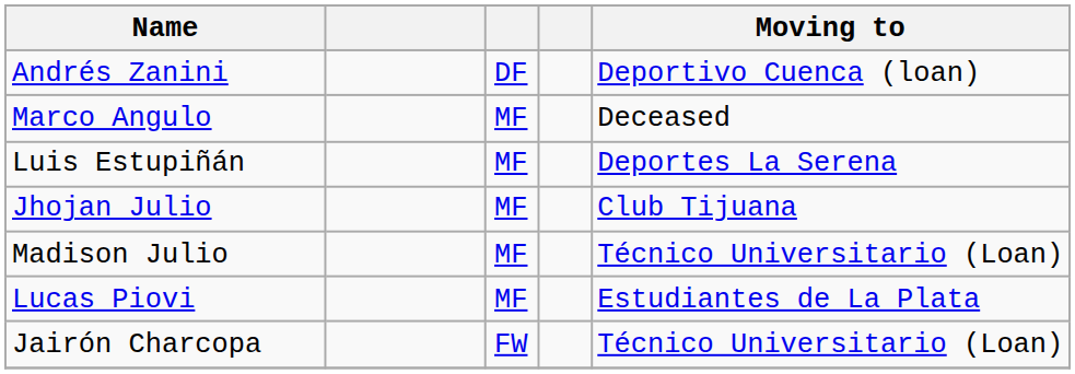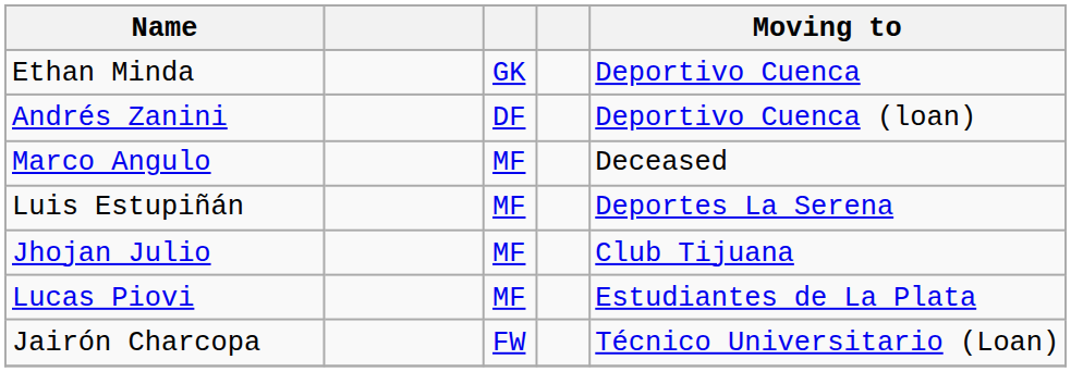 <table class="wikitable" style="text-align: center;">
 <tr>
 </tr>
 <tr>
 <th width=30% align="center">Name</th>
 <th width=15% align="center"></th>
 <th width=5% align="center"></th>
 <th width=5% align="center"></th>
 <th width=45% align="center">Moving to</th>
+</tr>
+<tr>
+<td align=left>Ethan Minda</td>
+<td></td>
+<td><a href='#'>GK</a></td>
+<td></td>
+<td align=left><a href='#'>Deportivo Cuenca</a> </td>
 </tr>
 <tr>
 <td align=left><a href='#'>Andrés Zanini</a></td>
 <td></td>
 <td><a href='#'>DF</a></td>
 <td></td>
 <td align=left><a href='#'>Deportivo Cuenca</a>  (loan)</td>
 </tr>
 <tr>
 <td align=left><a href='#'>Marco Angulo</a></td>
 <td></td>
 <td><a href='#'>MF</a></td>
 <td></td>
 <td align=left>Deceased</td>
 </tr>
 <tr>
 <td align=left>Luis Estupiñán</td>
 <td></td>
 <td><a href='#'>MF</a></td>
 <td></td>
 <td align=left><a href='#'>Deportes La Serena</a> </td>
 </tr>
 <tr>
 <td align=left><a href='#'>Jhojan Julio</a></td>
 <td></td>
 <td><a href='#'>MF</a></td>
 <td></td>
 <td align=left><a href='#'>Club Tijuana</a> </td>
 </tr>
 <tr>
-<td align=left>Madison Julio</td>
-<td></td>
-<td><a href='#'>MF</a></td>
-<td></td>
-<td align=left><a href='#'>Técnico Universitario</a>  (Loan)</td>
-</tr>
-<tr>
 <td align=left><a href='#'>Lucas Piovi</a></td>
 <td></td>
 <td><a href='#'>MF</a></td>
 <td></td>
 <td align=left><a href='#'>Estudiantes de La Plata</a> </td>
 </tr>
 <tr>
 <td align=left>Jairón Charcopa</td>
 <td></td>
 <td><a href='#'>FW</a></td>
 <td></td>
 <td align=left><a href='#'>Técnico Universitario</a>  (Loan)</td>
 </tr>
 <tr>
 </tr>
 </table>
